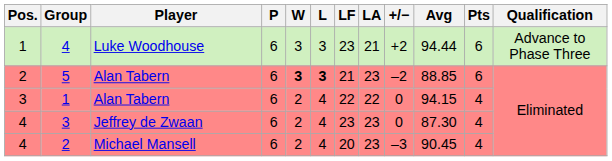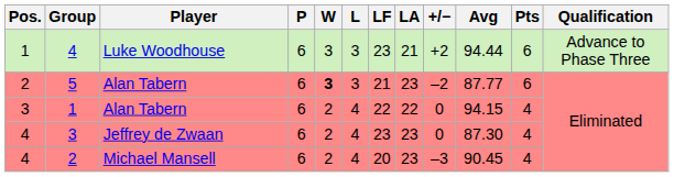 <table class="wikitable" style="text-align:center; margin: 1em auto 1em auto, align:left">
 <tr>
 <th width=20>Pos.</th>
 <th width=20>Group</th>
 <th width=185>Player</th>
 <th width=20>P</th>
 <th width=20>W</th>
 <th width=20>L</th>
 <th width=20>LF</th>
 <th width=20>LA</th>
 <th width=25>+/−</th>
 <th width=50>Avg</th>
 <th width=20>Pts</th>
 <th width=120>Qualification</th>
 </tr>
 <tr style="background:#D0F0C0;">
 <td>1</td>
 <td><a href='#'>4</a></td>
 <td align=left> <a href='#'>Luke Woodhouse</a></td>
 <td>6</td>
 <td>3</td>
 <td>3</td>
 <td>23</td>
 <td>21</td>
 <td>+2</td>
 <td>94.44</td>
 <td>6</td>
 <td>Advance to Phase Three</td>
 </tr>
 <tr style="background:#FF8888;">
 <td>2</td>
 <td><a href='#'>5</a></td>
 <td align=left> <a href='#'>Alan Tabern</a></td>
 <td>6</td>
 <td><strong>3</strong></td>
-<td><strong>3</strong></td>
+<td>3</td>
 <td>21</td>
 <td>23</td>
 <td>–2</td>
-<td>88.85</td>
+<td>87.77</td>
 <td>6</td>
 <td rowspan=4>Eliminated</td>
 </tr>
 <tr style="background:#FF8888;">
 <td>3</td>
 <td><a href='#'>1</a></td>
 <td align=left> <a href='#'>Alan Tabern</a></td>
 <td>6</td>
 <td>2</td>
 <td>4</td>
 <td>22</td>
 <td>22</td>
 <td>0</td>
 <td>94.15</td>
 <td>4</td>
 </tr>
 <tr style="background:#FF8888;">
 <td>4</td>
 <td><a href='#'>3</a></td>
 <td align=left> <a href='#'>Jeffrey de Zwaan</a></td>
 <td>6</td>
 <td>2</td>
 <td>4</td>
 <td>23</td>
 <td>23</td>
 <td>0</td>
 <td>87.30</td>
 <td>4</td>
 </tr>
 <tr style="background:#FF8888;">
 <td>4</td>
 <td><a href='#'>2</a></td>
 <td align=left> <a href='#'>Michael Mansell</a></td>
 <td>6</td>
 <td>2</td>
 <td>4</td>
 <td>20</td>
 <td>23</td>
 <td>–3</td>
 <td>90.45</td>
 <td>4</td>
 </tr>
 </table>
